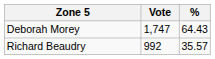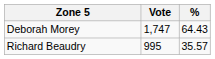 <table class="wikitable">
 <tr>
 <th bgcolor="#DDDDFF" width="200px">Zone 5</th>
 <th bgcolor="#DDDDFF" width="50px">Vote</th>
 <th bgcolor="#DDDDFF" width="30px">%</th>
 </tr>
 <tr>
 <td>Deborah Morey</td>
 <td>1,747</td>
 <td>64.43</td>
 </tr>
 <tr>
 <td>Richard Beaudry</td>
-<td>992</td>
+<td>995</td>
 <td>35.57</td>
 </tr>
 </table>
